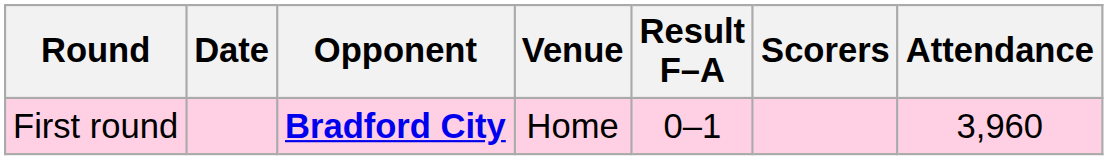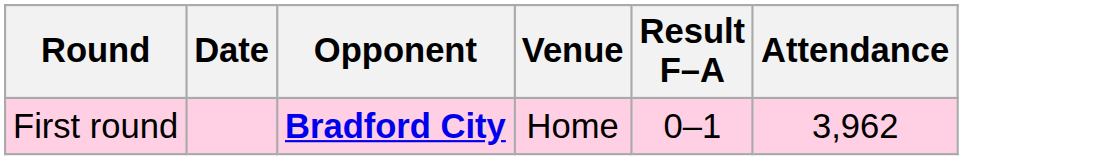 <table class="wikitable" style="text-align:center;">
 <tr>
 <th>Round</th>
 <th>Date</th>
 <th>Opponent</th>
 <th>Venue</th>
 <th>Result<br>F–A</th>
-<th>Scorers</th>
 <th>Attendance</th>
 </tr>
 <tr bgcolor="#ffd0e3">
 <td>First round</td>
 <td></td>
 <td><strong><a href='#'>Bradford City</a></strong></td>
 <td>Home</td>
 <td>0–1 </td>
-<td></td>
-<td>3,960</td>
+<td>3,962</td>
 </tr>
 </table>
